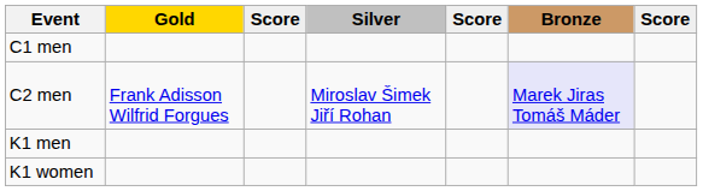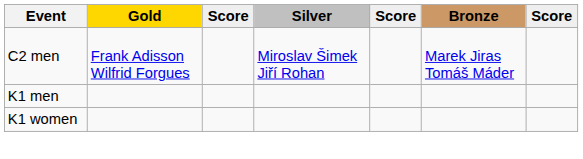 <table class="wikitable" width=100%>
 <tr>
 <th>Event</th>
 <td align=center bgcolor="gold"><strong>Gold</strong></td>
 <td align=center bgcolor="EFEFEF"><strong>Score</strong></td>
 <td align=center bgcolor="silver"><strong>Silver</strong></td>
 <td align=center bgcolor="EFEFEF"><strong>Score</strong></td>
 <td align=center bgcolor="CC9966"><strong>Bronze</strong></td>
 <td align=center bgcolor="EFEFEF"><strong>Score</strong></td>
 </tr>
 <tr>
-<td>C1 men</td>
-<td></td>
-<td></td>
-<td></td>
-<td></td>
-<td></td>
-<td></td>
-</tr>
-<tr>
 <td>C2 men</td>
 <td><br><a href='#'>Frank Adisson</a><br><a href='#'>Wilfrid Forgues</a></td>
 <td></td>
 <td><br><a href='#'>Miroslav Šimek</a><br><a href='#'>Jiří Rohan</a></td>
 <td></td>
-<td style="background: lavender;"><br><a href='#'>Marek Jiras</a><br><a href='#'>Tomáš Máder</a></td>
+<td><br><a href='#'>Marek Jiras</a><br><a href='#'>Tomáš Máder</a></td>
 <td></td>
 </tr>
 <tr>
 <td>K1 men</td>
 <td></td>
 <td></td>
 <td></td>
 <td></td>
 <td></td>
 <td></td>
 </tr>
 <tr>
 <td>K1 women</td>
 <td></td>
 <td></td>
 <td></td>
 <td></td>
 <td></td>
 <td></td>
 </tr>
 </table>
